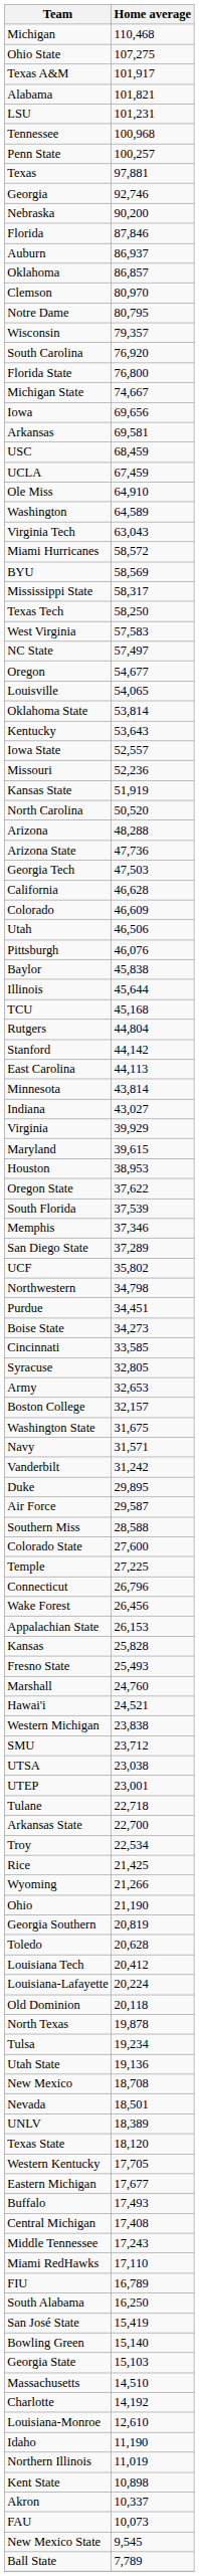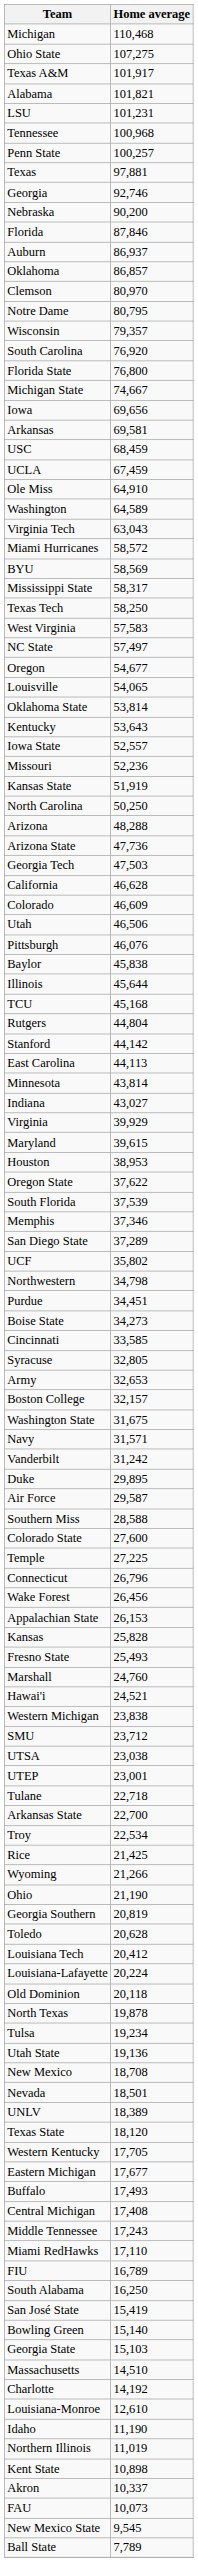 <table class="wikitable">
 <tr>
 <th>Team</th>
 <th>Home average</th>
 </tr>
 <tr>
 <td>Michigan</td>
 <td>110,468</td>
 </tr>
 <tr>
 <td>Ohio State</td>
 <td>107,275</td>
 </tr>
 <tr>
 <td>Texas A&M</td>
 <td>101,917</td>
 </tr>
 <tr>
 <td>Alabama</td>
 <td>101,821</td>
 </tr>
 <tr>
 <td>LSU</td>
 <td>101,231</td>
 </tr>
 <tr>
 <td>Tennessee</td>
 <td>100,968</td>
 </tr>
 <tr>
 <td>Penn State</td>
 <td>100,257</td>
 </tr>
 <tr>
 <td>Texas</td>
 <td>97,881</td>
 </tr>
 <tr>
 <td>Georgia</td>
 <td>92,746</td>
 </tr>
 <tr>
 <td>Nebraska</td>
 <td>90,200</td>
 </tr>
 <tr>
 <td>Florida</td>
 <td>87,846</td>
 </tr>
 <tr>
 <td>Auburn</td>
 <td>86,937</td>
 </tr>
 <tr>
 <td>Oklahoma</td>
 <td>86,857</td>
 </tr>
 <tr>
 <td>Clemson</td>
 <td>80,970</td>
 </tr>
 <tr>
 <td>Notre Dame</td>
 <td>80,795</td>
 </tr>
 <tr>
 <td>Wisconsin</td>
 <td>79,357</td>
 </tr>
 <tr>
 <td>South Carolina</td>
 <td>76,920</td>
 </tr>
 <tr>
 <td>Florida State</td>
 <td>76,800</td>
 </tr>
 <tr>
 <td>Michigan State</td>
 <td>74,667</td>
 </tr>
 <tr>
 <td>Iowa</td>
 <td>69,656</td>
 </tr>
 <tr>
 <td>Arkansas</td>
 <td>69,581</td>
 </tr>
 <tr>
 <td>USC</td>
 <td>68,459</td>
 </tr>
 <tr>
 <td>UCLA</td>
 <td>67,459</td>
 </tr>
 <tr>
 <td>Ole Miss</td>
 <td>64,910</td>
 </tr>
 <tr>
 <td>Washington</td>
 <td>64,589</td>
 </tr>
 <tr>
 <td>Virginia Tech</td>
 <td>63,043</td>
 </tr>
 <tr>
 <td>Miami Hurricanes</td>
 <td>58,572</td>
 </tr>
 <tr>
 <td>BYU</td>
 <td>58,569</td>
 </tr>
 <tr>
 <td>Mississippi State</td>
 <td>58,317</td>
 </tr>
 <tr>
 <td>Texas Tech</td>
 <td>58,250</td>
 </tr>
 <tr>
 <td>West Virginia</td>
 <td>57,583</td>
 </tr>
 <tr>
 <td>NC State</td>
 <td>57,497</td>
 </tr>
 <tr>
 <td>Oregon</td>
 <td>54,677</td>
 </tr>
 <tr>
 <td>Louisville</td>
 <td>54,065</td>
 </tr>
 <tr>
 <td>Oklahoma State</td>
 <td>53,814</td>
 </tr>
 <tr>
 <td>Kentucky</td>
 <td>53,643</td>
 </tr>
 <tr>
 <td>Iowa State</td>
 <td>52,557</td>
 </tr>
 <tr>
 <td>Missouri</td>
 <td>52,236</td>
 </tr>
 <tr>
 <td>Kansas State</td>
 <td>51,919</td>
 </tr>
 <tr>
 <td>North Carolina</td>
-<td>50,520</td>
+<td>50,250</td>
 </tr>
 <tr>
 <td>Arizona</td>
 <td>48,288</td>
 </tr>
 <tr>
 <td>Arizona State</td>
 <td>47,736</td>
 </tr>
 <tr>
 <td>Georgia Tech</td>
 <td>47,503</td>
 </tr>
 <tr>
 <td>California</td>
 <td>46,628</td>
 </tr>
 <tr>
 <td>Colorado</td>
 <td>46,609</td>
 </tr>
 <tr>
 <td>Utah</td>
 <td>46,506</td>
 </tr>
 <tr>
 <td>Pittsburgh</td>
 <td>46,076</td>
 </tr>
 <tr>
 <td>Baylor</td>
 <td>45,838</td>
 </tr>
 <tr>
 <td>Illinois</td>
 <td>45,644</td>
 </tr>
 <tr>
 <td>TCU</td>
 <td>45,168</td>
 </tr>
 <tr>
 <td>Rutgers</td>
 <td>44,804</td>
 </tr>
 <tr>
 <td>Stanford</td>
 <td>44,142</td>
 </tr>
 <tr>
 <td>East Carolina</td>
 <td>44,113</td>
 </tr>
 <tr>
 <td>Minnesota</td>
 <td>43,814</td>
 </tr>
 <tr>
 <td>Indiana</td>
 <td>43,027</td>
 </tr>
 <tr>
 <td>Virginia</td>
 <td>39,929</td>
 </tr>
 <tr>
 <td>Maryland</td>
 <td>39,615</td>
 </tr>
 <tr>
 <td>Houston</td>
 <td>38,953</td>
 </tr>
 <tr>
 <td>Oregon State</td>
 <td>37,622</td>
 </tr>
 <tr>
 <td>South Florida</td>
 <td>37,539</td>
 </tr>
 <tr>
 <td>Memphis</td>
 <td>37,346</td>
 </tr>
 <tr>
 <td>San Diego State</td>
 <td>37,289</td>
 </tr>
 <tr>
 <td>UCF</td>
 <td>35,802</td>
 </tr>
 <tr>
 <td>Northwestern</td>
 <td>34,798</td>
 </tr>
 <tr>
 <td>Purdue</td>
 <td>34,451</td>
 </tr>
 <tr>
 <td>Boise State</td>
 <td>34,273</td>
 </tr>
 <tr>
 <td>Cincinnati</td>
 <td>33,585</td>
 </tr>
 <tr>
 <td>Syracuse</td>
 <td>32,805</td>
 </tr>
 <tr>
 <td>Army</td>
 <td>32,653</td>
 </tr>
 <tr>
 <td>Boston College</td>
 <td>32,157</td>
 </tr>
 <tr>
 <td>Washington State</td>
 <td>31,675</td>
 </tr>
 <tr>
 <td>Navy</td>
 <td>31,571</td>
 </tr>
 <tr>
 <td>Vanderbilt</td>
 <td>31,242</td>
 </tr>
 <tr>
 <td>Duke</td>
 <td>29,895</td>
 </tr>
 <tr>
 <td>Air Force</td>
 <td>29,587</td>
 </tr>
 <tr>
 <td>Southern Miss</td>
 <td>28,588</td>
 </tr>
 <tr>
 <td>Colorado State</td>
 <td>27,600</td>
 </tr>
 <tr>
 <td>Temple</td>
 <td>27,225</td>
 </tr>
 <tr>
 <td>Connecticut</td>
 <td>26,796</td>
 </tr>
 <tr>
 <td>Wake Forest</td>
 <td>26,456</td>
 </tr>
 <tr>
 <td>Appalachian State</td>
 <td>26,153</td>
 </tr>
 <tr>
 <td>Kansas</td>
 <td>25,828</td>
 </tr>
 <tr>
 <td>Fresno State</td>
 <td>25,493</td>
 </tr>
 <tr>
 <td>Marshall</td>
 <td>24,760</td>
 </tr>
 <tr>
 <td>Hawai'i</td>
 <td>24,521</td>
 </tr>
 <tr>
 <td>Western Michigan</td>
 <td>23,838</td>
 </tr>
 <tr>
 <td>SMU</td>
 <td>23,712</td>
 </tr>
 <tr>
 <td>UTSA</td>
 <td>23,038</td>
 </tr>
 <tr>
 <td>UTEP</td>
 <td>23,001</td>
 </tr>
 <tr>
 <td>Tulane</td>
 <td>22,718</td>
 </tr>
 <tr>
 <td>Arkansas State</td>
 <td>22,700</td>
 </tr>
 <tr>
 <td>Troy</td>
 <td>22,534</td>
 </tr>
 <tr>
 <td>Rice</td>
 <td>21,425</td>
 </tr>
 <tr>
 <td>Wyoming</td>
 <td>21,266</td>
 </tr>
 <tr>
 <td>Ohio</td>
 <td>21,190</td>
 </tr>
 <tr>
 <td>Georgia Southern</td>
 <td>20,819</td>
 </tr>
 <tr>
 <td>Toledo</td>
 <td>20,628</td>
 </tr>
 <tr>
 <td>Louisiana Tech</td>
 <td>20,412</td>
 </tr>
 <tr>
 <td>Louisiana-Lafayette</td>
 <td>20,224</td>
 </tr>
 <tr>
 <td>Old Dominion</td>
 <td>20,118</td>
 </tr>
 <tr>
 <td>North Texas</td>
 <td>19,878</td>
 </tr>
 <tr>
 <td>Tulsa</td>
 <td>19,234</td>
 </tr>
 <tr>
 <td>Utah State</td>
 <td>19,136</td>
 </tr>
 <tr>
 <td>New Mexico</td>
 <td>18,708</td>
 </tr>
 <tr>
 <td>Nevada</td>
 <td>18,501</td>
 </tr>
 <tr>
 <td>UNLV</td>
 <td>18,389</td>
 </tr>
 <tr>
 <td>Texas State</td>
 <td>18,120</td>
 </tr>
 <tr>
 <td>Western Kentucky</td>
 <td>17,705</td>
 </tr>
 <tr>
 <td>Eastern Michigan</td>
 <td>17,677</td>
 </tr>
 <tr>
 <td>Buffalo</td>
 <td>17,493</td>
 </tr>
 <tr>
 <td>Central Michigan</td>
 <td>17,408</td>
 </tr>
 <tr>
 <td>Middle Tennessee</td>
 <td>17,243</td>
 </tr>
 <tr>
 <td>Miami RedHawks</td>
 <td>17,110</td>
 </tr>
 <tr>
 <td>FIU</td>
 <td>16,789</td>
 </tr>
 <tr>
 <td>South Alabama</td>
 <td>16,250</td>
 </tr>
 <tr>
 <td>San José State</td>
 <td>15,419</td>
 </tr>
 <tr>
 <td>Bowling Green</td>
 <td>15,140</td>
 </tr>
 <tr>
 <td>Georgia State</td>
 <td>15,103</td>
 </tr>
 <tr>
 <td>Massachusetts</td>
 <td>14,510</td>
 </tr>
 <tr>
 <td>Charlotte</td>
 <td>14,192</td>
 </tr>
 <tr>
 <td>Louisiana-Monroe</td>
 <td>12,610</td>
 </tr>
 <tr>
 <td>Idaho</td>
 <td>11,190</td>
 </tr>
 <tr>
 <td>Northern Illinois</td>
 <td>11,019</td>
 </tr>
 <tr>
 <td>Kent State</td>
 <td>10,898</td>
 </tr>
 <tr>
 <td>Akron</td>
 <td>10,337</td>
 </tr>
 <tr>
 <td>FAU</td>
 <td>10,073</td>
 </tr>
 <tr>
 <td>New Mexico State</td>
 <td>9,545</td>
 </tr>
 <tr>
 <td>Ball State</td>
 <td>7,789</td>
 </tr>
 <tr>
 </tr>
 </table>
